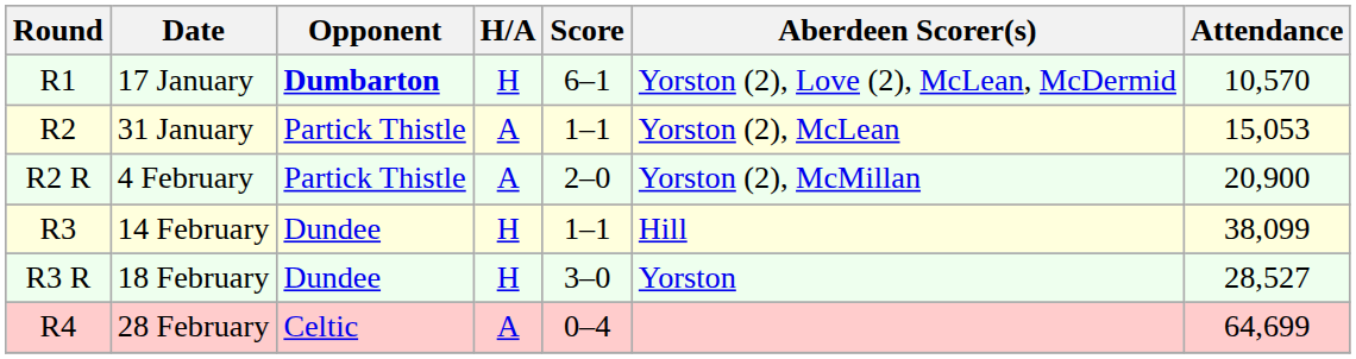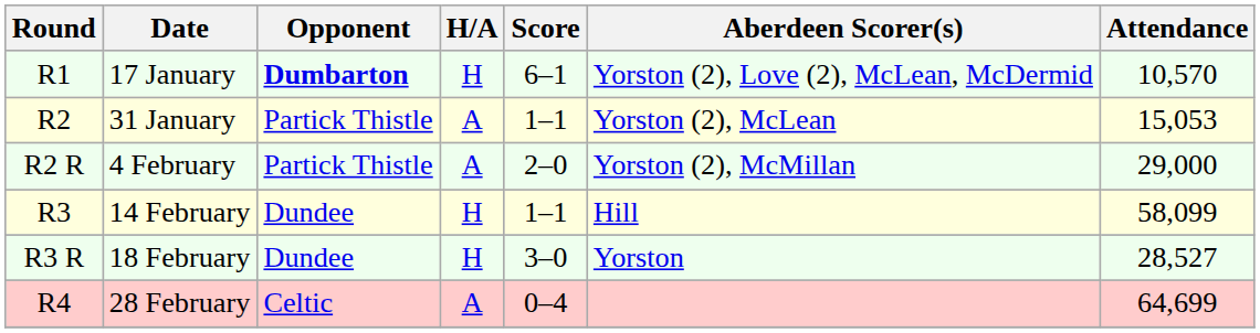 <table class="wikitable" style="text-align:center">
 <tr>
 <th>Round</th>
 <th>Date</th>
 <th>Opponent</th>
 <th>H/A</th>
 <th>Score</th>
 <th>Aberdeen Scorer(s)</th>
 <th>Attendance</th>
 </tr>
 <tr bgcolor=#EEFFEE>
 <td>R1</td>
 <td align=left>17 January</td>
 <td align=left><strong><a href='#'>Dumbarton</a></strong></td>
 <td><a href='#'>H</a></td>
 <td>6–1</td>
 <td align=left><a href='#'>Yorston</a> (2), <a href='#'>Love</a> (2), <a href='#'>McLean</a>, <a href='#'>McDermid</a></td>
 <td>10,570</td>
 </tr>
 <tr bgcolor=#FFFFDD>
 <td>R2</td>
 <td align=left>31 January</td>
 <td align=left><a href='#'>Partick Thistle</a></td>
 <td><a href='#'>A</a></td>
 <td>1–1</td>
 <td align=left><a href='#'>Yorston</a> (2), <a href='#'>McLean</a></td>
 <td>15,053</td>
 </tr>
 <tr bgcolor=#EEFFEE>
 <td>R2 R</td>
 <td align=left>4 February</td>
 <td align=left><a href='#'>Partick Thistle</a></td>
 <td><a href='#'>A</a></td>
 <td>2–0</td>
 <td align=left><a href='#'>Yorston</a> (2), <a href='#'>McMillan</a></td>
-<td>20,900</td>
+<td>29,000</td>
 </tr>
 <tr bgcolor=#FFFFDD>
 <td>R3</td>
 <td align=left>14 February</td>
 <td align=left><a href='#'>Dundee</a></td>
 <td><a href='#'>H</a></td>
 <td>1–1</td>
 <td align=left><a href='#'>Hill</a></td>
-<td>38,099</td>
+<td>58,099</td>
 </tr>
 <tr bgcolor=#EEFFEE>
 <td>R3 R</td>
 <td align=left>18 February</td>
 <td align=left><a href='#'>Dundee</a></td>
 <td><a href='#'>H</a></td>
 <td>3–0</td>
 <td align=left><a href='#'>Yorston</a></td>
 <td>28,527</td>
 </tr>
 <tr bgcolor=#FFCCCC>
 <td>R4</td>
 <td align=left>28 February</td>
 <td align=left><a href='#'>Celtic</a></td>
 <td><a href='#'>A</a></td>
 <td>0–4</td>
 <td align=left></td>
 <td>64,699</td>
 </tr>
 <tr>
 </tr>
 </table>
